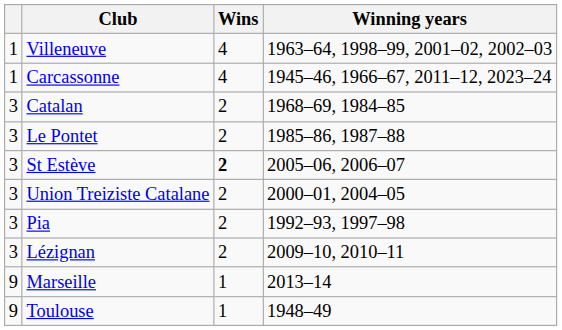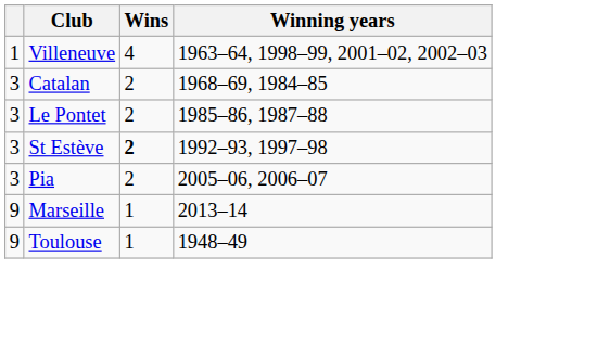 <table class="wikitable" style="text-align: left;">
 <tr>
 <th></th>
 <th>Club</th>
 <th>Wins</th>
 <th>Winning years</th>
 </tr>
 <tr>
 <td>1</td>
 <td> <a href='#'>Villeneuve</a></td>
 <td>4</td>
 <td>1963–64, 1998–99, 2001–02, 2002–03</td>
-</tr>
-<tr>
-<td>1</td>
-<td> <a href='#'>Carcassonne</a></td>
-<td>4</td>
-<td>1945–46, 1966–67, 2011–12, 2023–24</td>
 </tr>
 <tr>
 <td>3</td>
 <td> <a href='#'>Catalan</a></td>
 <td>2</td>
 <td>1968–69, 1984–85</td>
 </tr>
 <tr>
 <td>3</td>
 <td> <a href='#'>Le Pontet</a></td>
 <td>2</td>
 <td>1985–86, 1987–88</td>
 </tr>
 <tr>
 <td>3</td>
 <td> <a href='#'>St Estève</a></td>
 <td><strong>2</strong></td>
-<td>2005–06, 2006–07</td>
-</tr>
-<tr>
-<td>3</td>
-<td> <a href='#'>Union Treiziste Catalane</a></td>
-<td>2</td>
-<td>2000–01, 2004–05</td>
+<td>1992–93, 1997–98</td>
 </tr>
 <tr>
 <td>3</td>
 <td> <a href='#'>Pia</a></td>
 <td>2</td>
-<td>1992–93, 1997–98</td>
-</tr>
-<tr>
-<td>3</td>
-<td> <a href='#'>Lézignan</a></td>
-<td>2</td>
-<td>2009–10, 2010–11</td>
+<td>2005–06, 2006–07</td>
 </tr>
 <tr>
 <td>9</td>
 <td> <a href='#'>Marseille</a></td>
 <td>1</td>
 <td>2013–14</td>
 </tr>
 <tr>
 <td>9</td>
 <td> <a href='#'>Toulouse</a></td>
 <td>1</td>
 <td>1948–49</td>
 </tr>
 </table>
